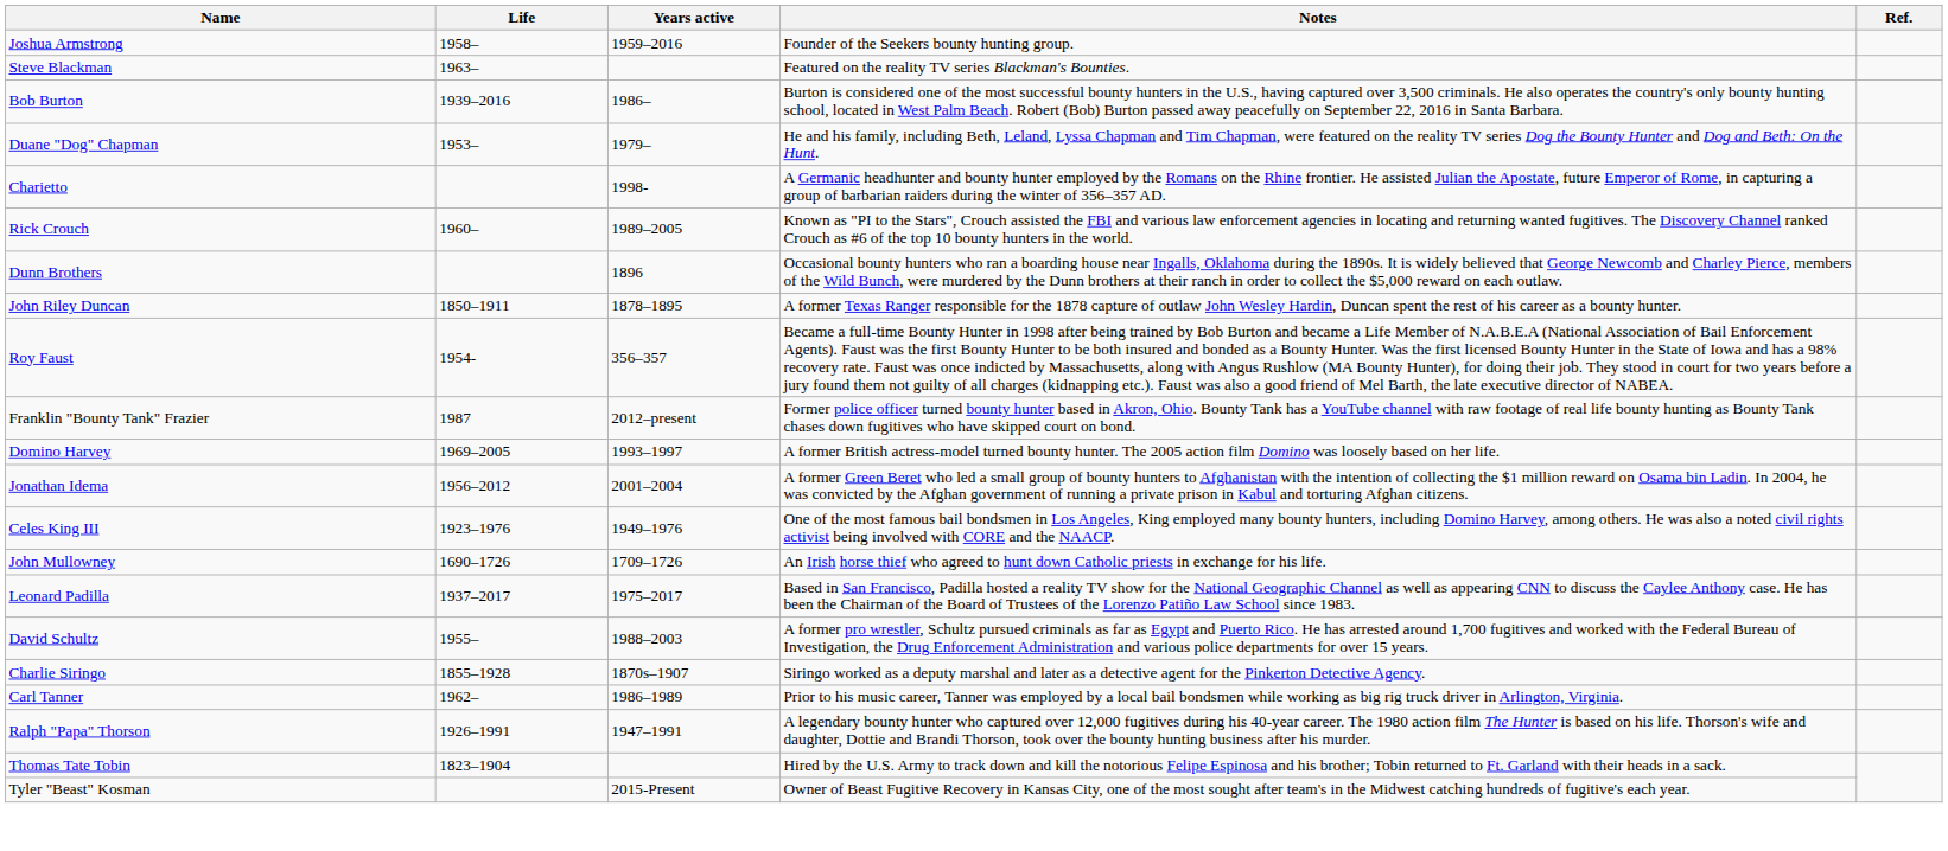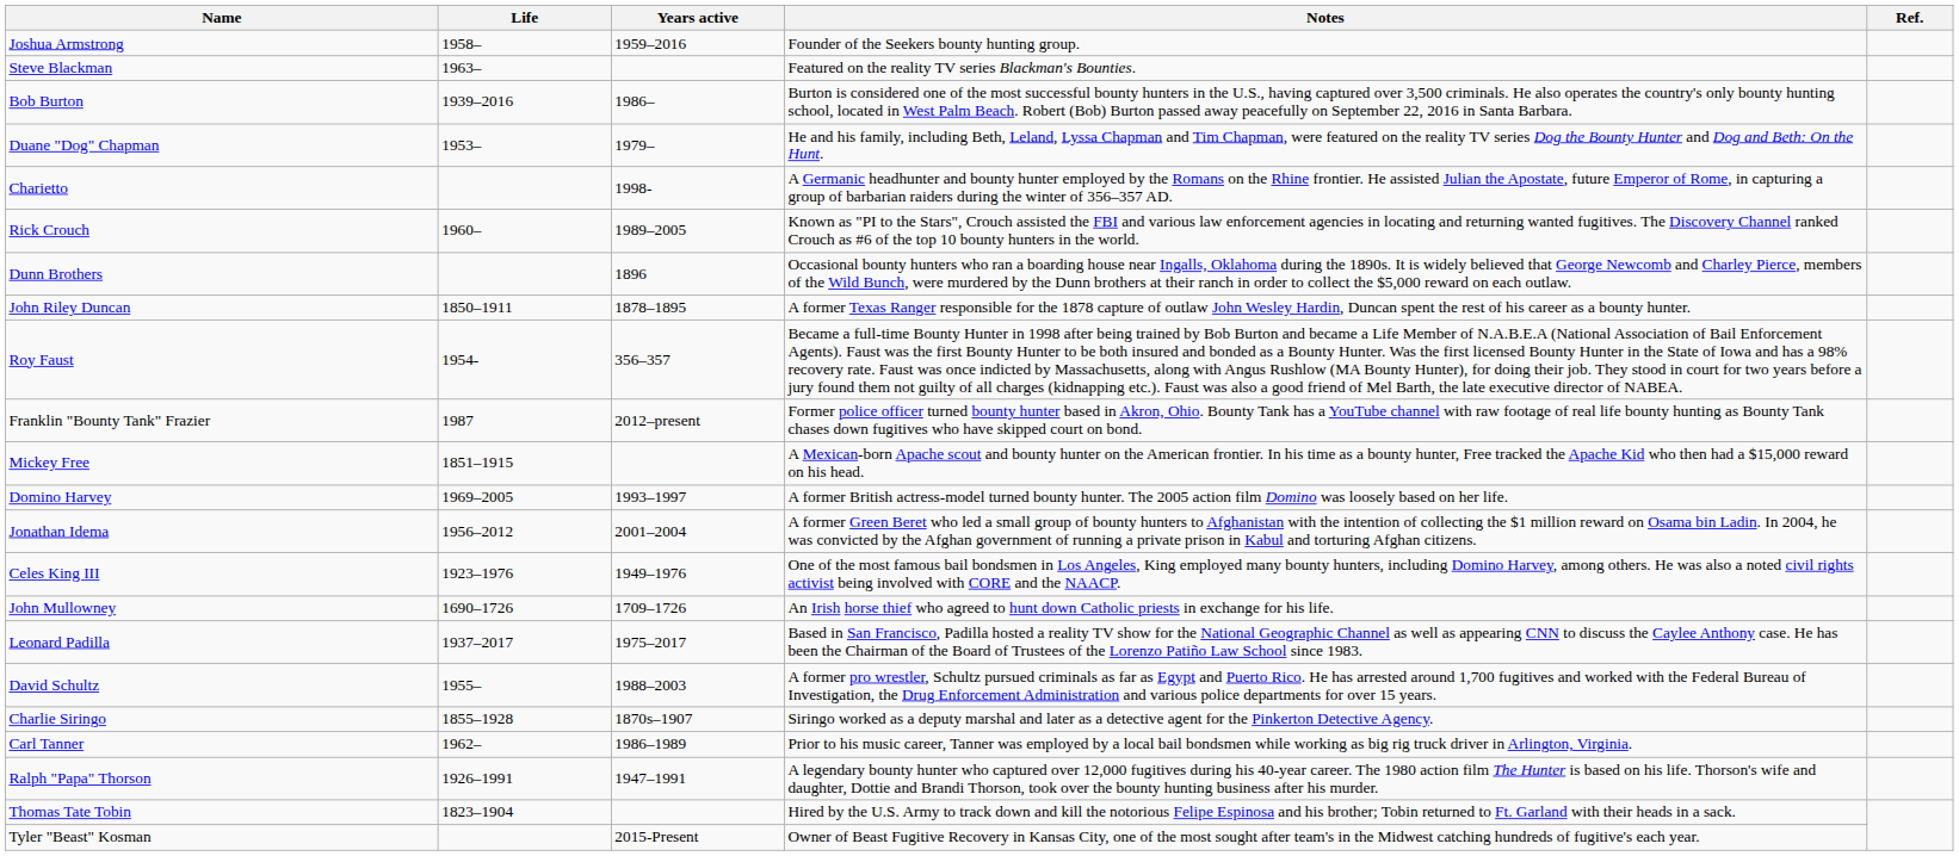 <table class="wikitable sortable">
 <tr valign="top">
 <th style="width:10%;">Name</th>
 <th style="width:4%;">Life</th>
 <th style="width:4%;">Years active</th>
 <th style="width:25%;">Notes</th>
 <th style="width:2%;">Ref.</th>
 </tr>
 <tr>
 <td><a href='#'>Joshua Armstrong</a></td>
 <td>1958–</td>
 <td>1959–2016</td>
 <td>Founder of the Seekers bounty hunting group.</td>
 <td></td>
 </tr>
 <tr>
 <td><a href='#'>Steve Blackman</a></td>
 <td>1963–</td>
 <td></td>
 <td>Featured on the reality TV series <em>Blackman's Bounties</em>.</td>
 <td></td>
 </tr>
 <tr>
 <td><a href='#'>Bob Burton</a></td>
 <td>1939–2016</td>
 <td>1986–</td>
 <td>Burton is considered one of the most successful bounty hunters in the U.S., having captured over 3,500 criminals. He also operates the country's only bounty hunting school, located in <a href='#'>West Palm Beach</a>. Robert (Bob) Burton passed away peacefully on September 22, 2016 in Santa Barbara.</td>
 <td></td>
 </tr>
 <tr>
 <td><a href='#'>Duane "Dog" Chapman</a></td>
 <td>1953–</td>
 <td>1979–</td>
 <td>He and his family, including Beth, <a href='#'>Leland</a>, <a href='#'>Lyssa Chapman</a> and <a href='#'>Tim Chapman</a>, were featured on the reality TV series <em><a href='#'>Dog the Bounty Hunter</a></em> and <em><a href='#'>Dog and Beth: On the Hunt</a></em>.</td>
 <td></td>
 </tr>
 <tr>
 <td><a href='#'>Charietto</a></td>
 <td></td>
 <td>1998-</td>
 <td>A <a href='#'>Germanic</a> headhunter and bounty hunter employed by the <a href='#'>Romans</a> on the <a href='#'>Rhine</a> frontier. He assisted <a href='#'>Julian the Apostate</a>, future <a href='#'>Emperor of Rome</a>, in capturing a group of barbarian raiders during the winter of 356–357 AD.</td>
 <td></td>
 </tr>
 <tr>
 <td><a href='#'>Rick Crouch</a></td>
 <td>1960–</td>
 <td>1989–2005</td>
 <td>Known as "PI to the Stars", Crouch assisted the <a href='#'>FBI</a> and various law enforcement agencies in locating and returning wanted fugitives. The <a href='#'>Discovery Channel</a> ranked Crouch as #6 of the top 10 bounty hunters in the world.</td>
 <td></td>
 </tr>
 <tr>
 <td><a href='#'>Dunn Brothers</a></td>
 <td></td>
 <td>1896</td>
 <td>Occasional bounty hunters who ran a boarding house near <a href='#'>Ingalls, Oklahoma</a> during the 1890s. It is widely believed that <a href='#'>George Newcomb</a> and <a href='#'>Charley Pierce</a>, members of the <a href='#'>Wild Bunch</a>, were murdered by the Dunn brothers at their ranch in order to collect the $5,000 reward on each outlaw.</td>
 <td></td>
 </tr>
 <tr>
 <td><a href='#'>John Riley Duncan</a></td>
 <td>1850–1911</td>
 <td>1878–1895</td>
 <td>A former <a href='#'>Texas Ranger</a> responsible for the 1878 capture of outlaw <a href='#'>John Wesley Hardin</a>, Duncan spent the rest of his career as a bounty hunter.</td>
 <td></td>
 </tr>
 <tr>
 <td><a href='#'>Roy Faust</a></td>
 <td>1954-</td>
 <td>356–357</td>
 <td>Became a full-time Bounty Hunter in 1998 after being trained by Bob Burton and became a Life Member of N.A.B.E.A (National Association of Bail Enforcement Agents). Faust was the first Bounty Hunter to be both insured and bonded as a Bounty Hunter. Was the first licensed Bounty Hunter in the State of Iowa and has a 98% recovery rate. Faust was once indicted by Massachusetts, along with Angus Rushlow (MA Bounty Hunter), for doing their job. They stood in court for two years before a jury found them not guilty of all charges (kidnapping etc.). Faust was also a good friend of Mel Barth, the late executive director of NABEA.</td>
 <td></td>
 </tr>
 <tr>
 <td>Franklin "Bounty Tank" Frazier</td>
 <td>1987</td>
 <td>2012–present</td>
 <td>Former <a href='#'>police officer</a> turned <a href='#'>bounty hunter</a> based in <a href='#'>Akron, Ohio</a>. Bounty Tank has a <a href='#'>YouTube channel</a> with raw footage of real life bounty hunting as Bounty Tank chases down fugitives who have skipped court on bond.</td>
 <td></td>
 </tr>
 <tr>
+<td><a href='#'>Mickey Free</a></td>
+<td>1851–1915</td>
+<td></td>
+<td>A <a href='#'>Mexican</a>-born <a href='#'>Apache scout</a> and bounty hunter on the American frontier. In his time as a bounty hunter, Free tracked the <a href='#'>Apache Kid</a> who then had a $15,000 reward on his head.</td>
+<td></td>
+</tr>
+<tr>
 <td><a href='#'>Domino Harvey</a></td>
 <td>1969–2005</td>
 <td>1993–1997</td>
 <td>A former British actress-model turned bounty hunter. The 2005 action film <em><a href='#'>Domino</a></em> was loosely based on her life.</td>
 <td></td>
 </tr>
 <tr>
 <td><a href='#'>Jonathan Idema</a></td>
 <td>1956–2012</td>
 <td>2001–2004</td>
 <td>A former <a href='#'>Green Beret</a> who led a small group of bounty hunters to <a href='#'>Afghanistan</a> with the intention of collecting the $1 million reward on <a href='#'>Osama bin Ladin</a>. In 2004, he was convicted by the Afghan government of running a private prison in <a href='#'>Kabul</a> and torturing Afghan citizens.</td>
 <td></td>
 </tr>
 <tr>
 <td><a href='#'>Celes King III</a></td>
 <td>1923–1976</td>
 <td>1949–1976</td>
 <td>One of the most famous bail bondsmen in <a href='#'>Los Angeles</a>, King employed many bounty hunters, including <a href='#'>Domino Harvey</a>, among others. He was also a noted <a href='#'>civil rights activist</a> being involved with <a href='#'>CORE</a> and the <a href='#'>NAACP</a>.</td>
 <td></td>
 </tr>
 <tr>
 <td><a href='#'>John Mullowney</a></td>
 <td>1690–1726</td>
 <td>1709–1726</td>
 <td>An <a href='#'>Irish</a> <a href='#'>horse thief</a> who agreed to <a href='#'>hunt down Catholic priests</a> in exchange for his life.</td>
 <td></td>
 </tr>
 <tr>
 <td><a href='#'>Leonard Padilla</a></td>
 <td>1937–2017</td>
 <td>1975–2017</td>
 <td>Based in <a href='#'>San Francisco</a>, Padilla hosted a reality TV show for the <a href='#'>National Geographic Channel</a> as well as appearing <a href='#'>CNN</a> to discuss the <a href='#'>Caylee Anthony</a> case. He has been the Chairman of the Board of Trustees of the <a href='#'>Lorenzo Patiño Law School</a> since 1983.</td>
 <td></td>
 </tr>
 <tr>
 <td><a href='#'>David Schultz</a></td>
 <td>1955–</td>
 <td>1988–2003</td>
 <td>A former <a href='#'>pro wrestler</a>, Schultz pursued criminals as far as <a href='#'>Egypt</a> and <a href='#'>Puerto Rico</a>. He has arrested around 1,700 fugitives and worked with the Federal Bureau of Investigation, the <a href='#'>Drug Enforcement Administration</a> and various police departments for over 15 years.</td>
 <td></td>
 </tr>
 <tr>
 <td><a href='#'>Charlie Siringo</a></td>
 <td>1855–1928</td>
 <td>1870s–1907</td>
 <td>Siringo worked as a deputy marshal and later as a detective agent for the <a href='#'>Pinkerton Detective Agency</a>.</td>
 <td></td>
 </tr>
 <tr>
 <td><a href='#'>Carl Tanner</a></td>
 <td>1962–</td>
 <td>1986–1989</td>
 <td>Prior to his music career, Tanner was employed by a local bail bondsmen while working as big rig truck driver in <a href='#'>Arlington, Virginia</a>.</td>
 <td></td>
 </tr>
 <tr>
 <td><a href='#'>Ralph "Papa" Thorson</a></td>
 <td>1926–1991</td>
 <td>1947–1991</td>
 <td>A legendary bounty hunter who captured over 12,000 fugitives during his 40-year career. The 1980 action film <em><a href='#'>The Hunter</a></em> is based on his life. Thorson's wife and daughter, Dottie and Brandi Thorson, took over the bounty hunting business after his murder.</td>
 <td></td>
 </tr>
 <tr>
 <td><a href='#'>Thomas Tate Tobin</a></td>
 <td>1823–1904</td>
 <td></td>
 <td>Hired by the U.S. Army to track down and kill the notorious <a href='#'>Felipe Espinosa</a> and his brother; Tobin returned to <a href='#'>Ft. Garland</a> with their heads in a sack.</td>
 </tr>
 <tr>
 <td>Tyler "Beast" Kosman</td>
 <td></td>
 <td>2015-Present</td>
 <td>Owner of Beast Fugitive Recovery in Kansas City, one of the most sought after team's in the Midwest catching hundreds of fugitive's each year.</td>
 </tr>
 </table>
